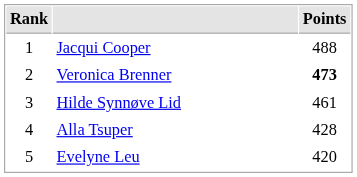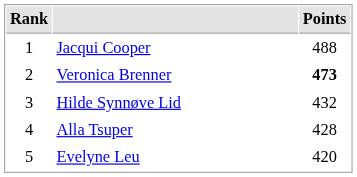 <table cellspacing="1" cellpadding="3" style="border:1px solid #AAAAAA;font-size:86%">
 <tr bgcolor="#E4E4E4">
 <th style="border-bottom:1px solid #AAAAAA" width=10>Rank</th>
 <th style="border-bottom:1px solid #AAAAAA" width=200></th>
 <th style="border-bottom:1px solid #AAAAAA" width=20>Points</th>
 </tr>
 <tr>
 <td align="center">1</td>
 <td> <a href='#'>Jacqui Cooper</a></td>
 <td align=center>488</td>
 </tr>
 <tr>
 <td align="center">2</td>
 <td> <a href='#'>Veronica Brenner</a></td>
 <td align=center><strong>473</strong></td>
 </tr>
 <tr>
 <td align="center">3</td>
 <td> <a href='#'>Hilde Synnøve Lid</a></td>
-<td align=center>461</td>
+<td align=center>432</td>
 </tr>
 <tr>
 <td align="center">4</td>
 <td> <a href='#'>Alla Tsuper</a></td>
 <td align=center>428</td>
 </tr>
 <tr>
 <td align="center">5</td>
 <td> <a href='#'>Evelyne Leu</a></td>
 <td align=center>420</td>
 </tr>
 </table>
